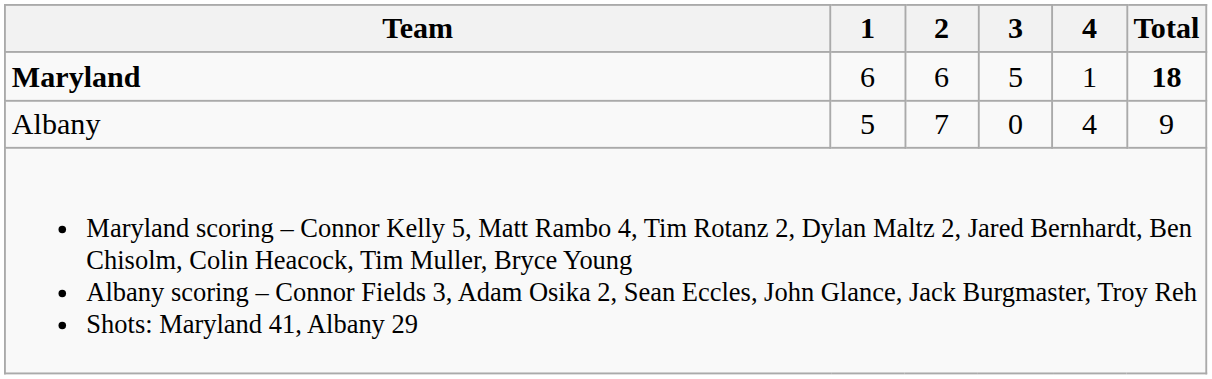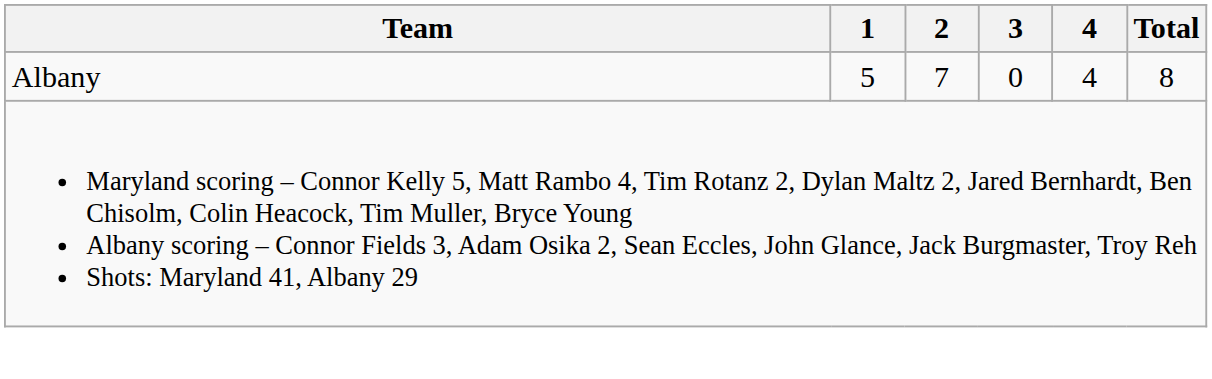 <table class="wikitable" style="text-align:center; max-width:40em">
 <tr>
 <th>Team</th>
 <th style="width:2em">1</th>
 <th style="width:2em">2</th>
 <th style="width:2em">3</th>
 <th style="width:2em">4</th>
 <th style="width:2em">Total</th>
 </tr>
 <tr>
-<td style="text-align:left"><strong>Maryland</strong></td>
-<td>6</td>
-<td>6</td>
-<td>5</td>
-<td>1</td>
-<td><strong>18</strong></td>
-</tr>
-<tr>
 <td style="text-align:left">Albany</td>
 <td>5</td>
 <td>7</td>
 <td>0</td>
 <td>4</td>
-<td>9</td>
+<td>8</td>
 </tr>
 <tr>
 <td colspan=6 style="text-align:left; font-size:88%;"><br><ul><li>Maryland scoring – Connor Kelly 5, Matt Rambo 4, Tim Rotanz 2, Dylan Maltz 2, Jared Bernhardt, Ben Chisolm, Colin Heacock, Tim Muller, Bryce Young</li><li>Albany scoring – Connor Fields 3, Adam Osika 2, Sean Eccles, John Glance, Jack Burgmaster, Troy Reh</li><li>Shots: Maryland 41, Albany 29</li></ul></td>
 </tr>
 </table>
